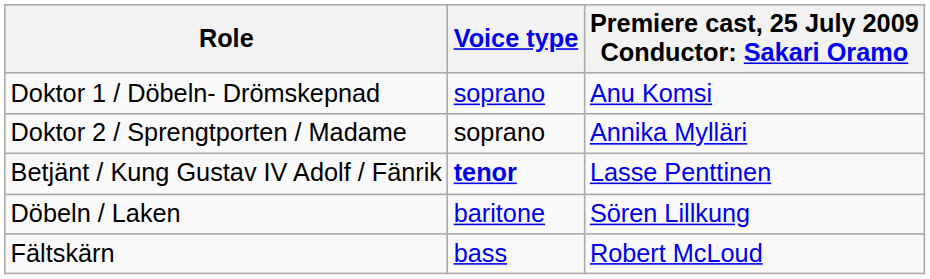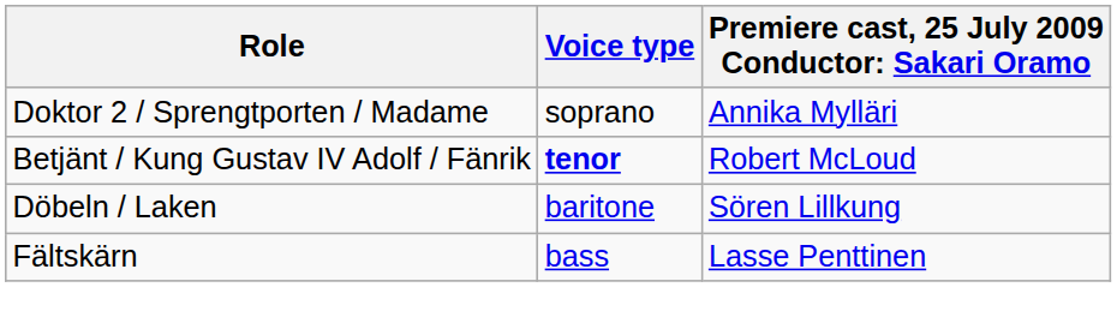 <table class="wikitable">
 <tr>
 <th>Role</th>
 <th><a href='#'>Voice type</a></th>
 <th>Premiere cast, 25 July 2009<br>Conductor: <a href='#'>Sakari Oramo</a></th>
-</tr>
-<tr>
-<td>Doktor 1 / Döbeln- Drömskepnad</td>
-<td><a href='#'>soprano</a></td>
-<td><a href='#'>Anu Komsi</a></td>
 </tr>
 <tr>
 <td>Doktor 2 / Sprengtporten / Madame</td>
 <td>soprano</td>
 <td><a href='#'>Annika Mylläri</a></td>
 </tr>
 <tr>
 <td>Betjänt / Kung Gustav IV Adolf / Fänrik</td>
 <td><strong><a href='#'>tenor</a></strong></td>
-<td><a href='#'>Lasse Penttinen</a></td>
+<td><a href='#'>Robert McLoud</a></td>
 </tr>
 <tr>
 <td>Döbeln / Laken</td>
 <td><a href='#'>baritone</a></td>
 <td><a href='#'>Sören Lillkung</a></td>
 </tr>
 <tr>
 <td>Fältskärn</td>
 <td><a href='#'>bass</a></td>
-<td><a href='#'>Robert McLoud</a></td>
+<td><a href='#'>Lasse Penttinen</a></td>
 </tr>
 </table>
